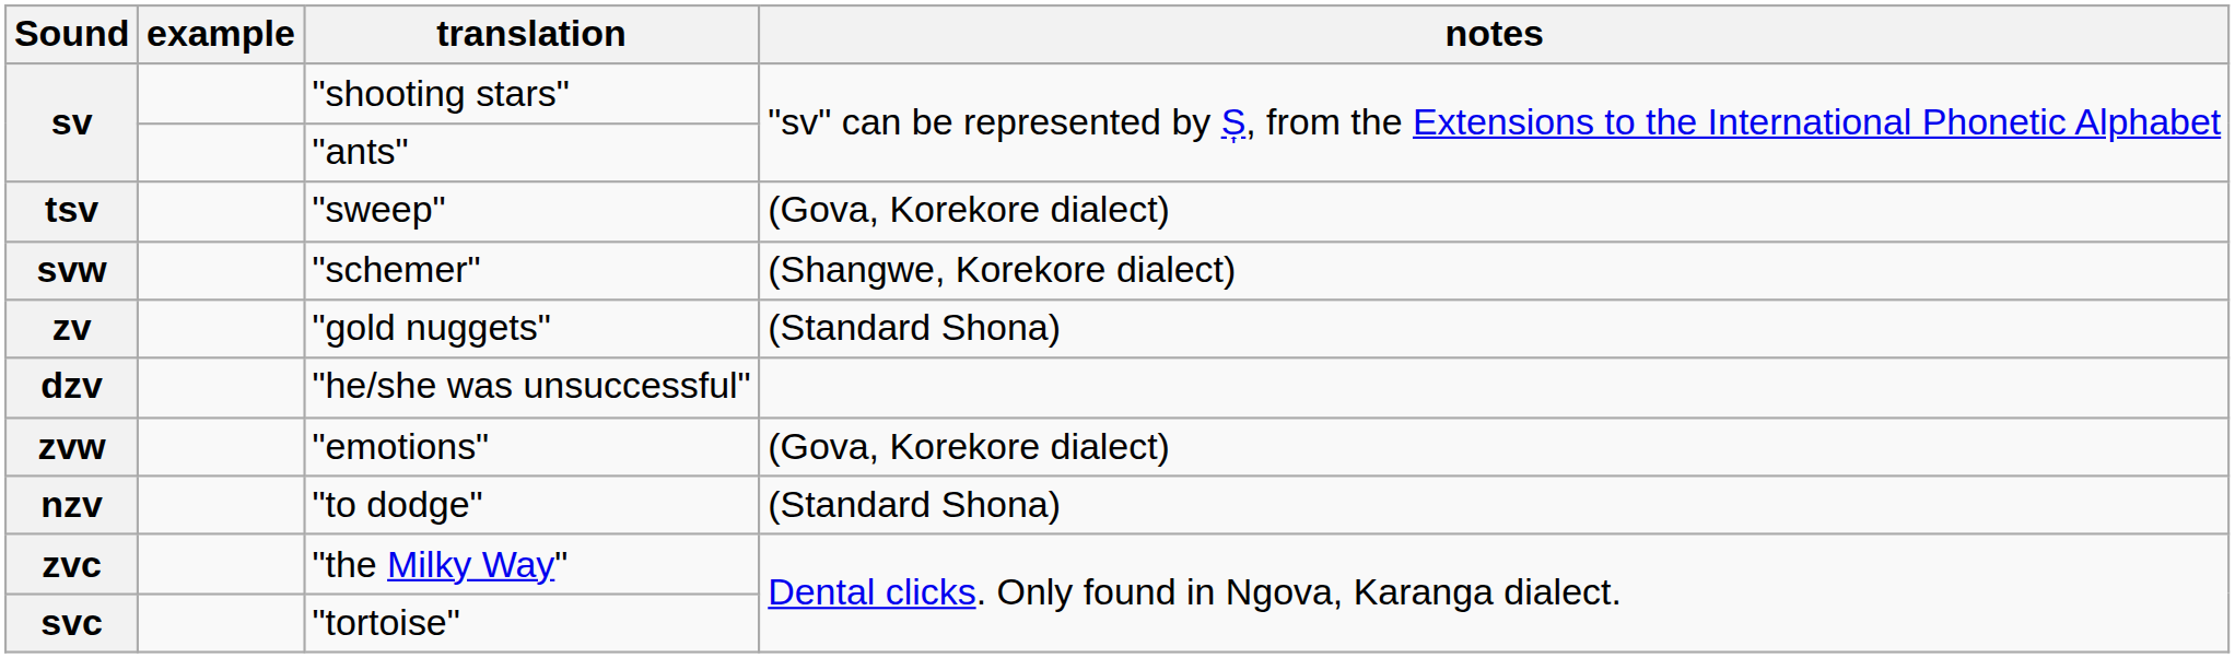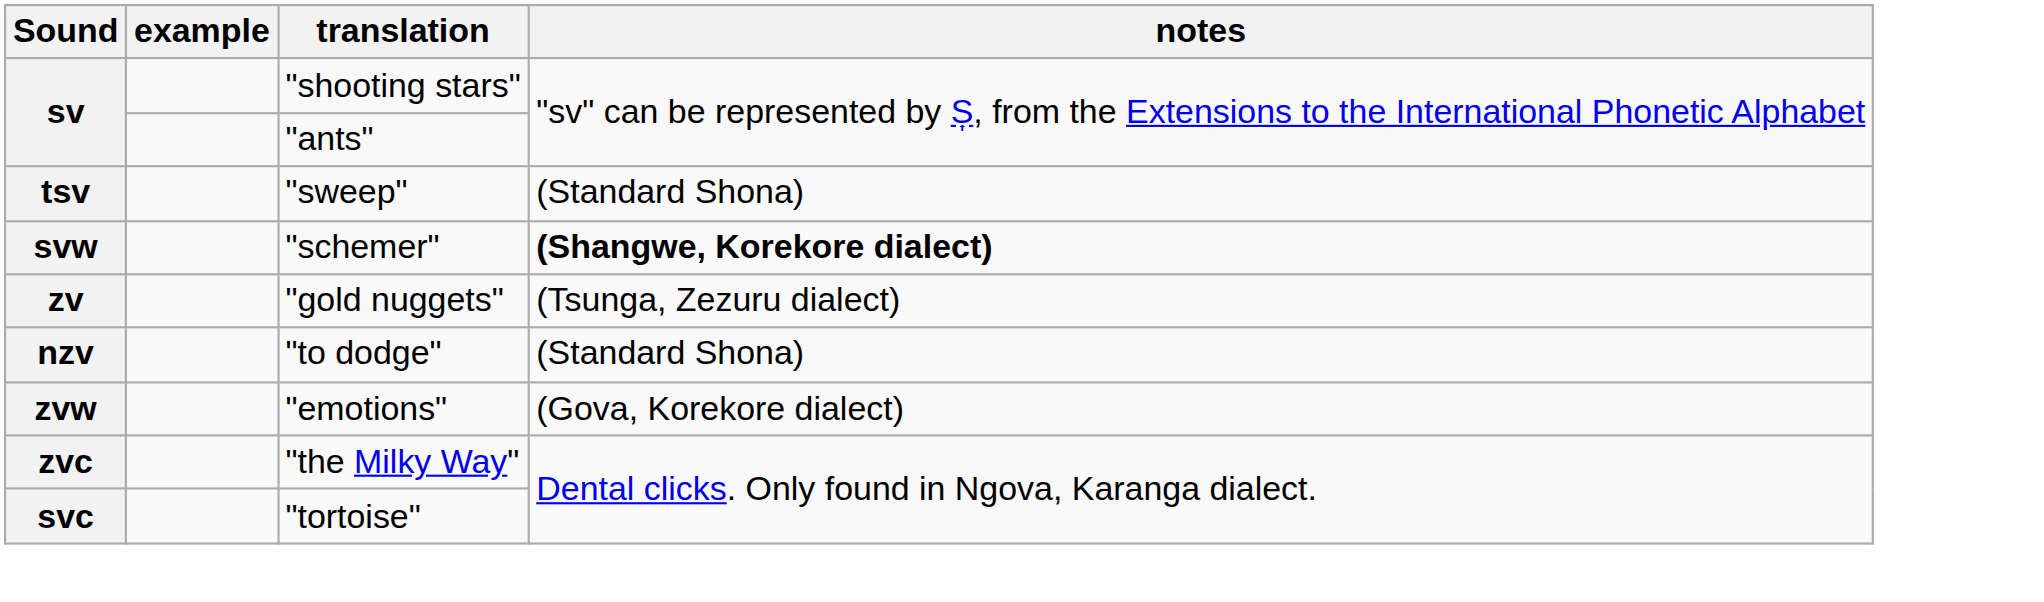 <table class=wikitable>
 <tr>
 <th>Sound</th>
 <th>example</th>
 <th>translation</th>
 <th>notes</th>
 </tr>
 <tr>
 <th rowspan=2>sv</th>
 <td></td>
 <td>"shooting stars"</td>
 <td rowspan=2>"sv" can be represented by <a href='#'>S</a>͎, from the <a href='#'>Extensions to the International Phonetic Alphabet</a></td>
 </tr>
 <tr>
 <td></td>
 <td>"ants"</td>
 </tr>
 <tr>
 <th>tsv</th>
 <td></td>
 <td>"sweep"</td>
-<td>(Gova, Korekore dialect)</td>
+<td>(Standard Shona)</td>
 </tr>
 <tr>
 <th>svw</th>
 <td></td>
 <td>"schemer"</td>
-<td>(Shangwe, Korekore dialect)</td>
+<td><strong>(Shangwe, Korekore dialect)</strong></td>
 </tr>
 <tr>
 <th>zv</th>
 <td></td>
 <td>"gold nuggets"</td>
-<td>(Standard Shona)</td>
+<td>(Tsunga, Zezuru dialect)</td>
 </tr>
 <tr>
-<th>dzv</th>
+<th>nzv</th>
 <td></td>
-<td>"he/she was unsuccessful"</td>
-<td></td>
+<td>"to dodge"</td>
+<td>(Standard Shona)</td>
 </tr>
 <tr>
 <th>zvw</th>
 <td></td>
 <td>"emotions"</td>
 <td>(Gova, Korekore dialect)</td>
-</tr>
-<tr>
-<th>nzv</th>
-<td></td>
-<td>"to dodge"</td>
-<td>(Standard Shona)</td>
 </tr>
 <tr>
 <th>zvc</th>
 <td></td>
 <td>"the <a href='#'>Milky Way</a>"</td>
 <td rowspan=2><a href='#'>Dental clicks</a>. Only found in Ngova, Karanga dialect.</td>
 </tr>
 <tr>
 <th>svc</th>
 <td></td>
 <td>"tortoise"</td>
 </tr>
 </table>
